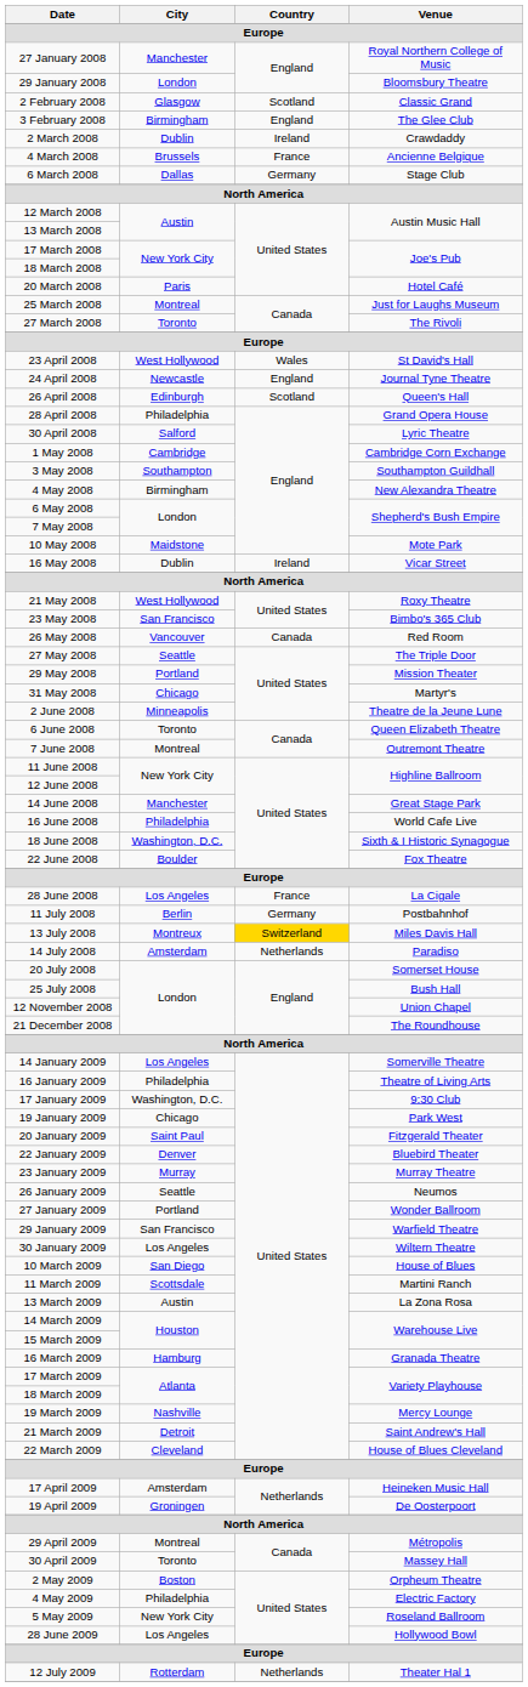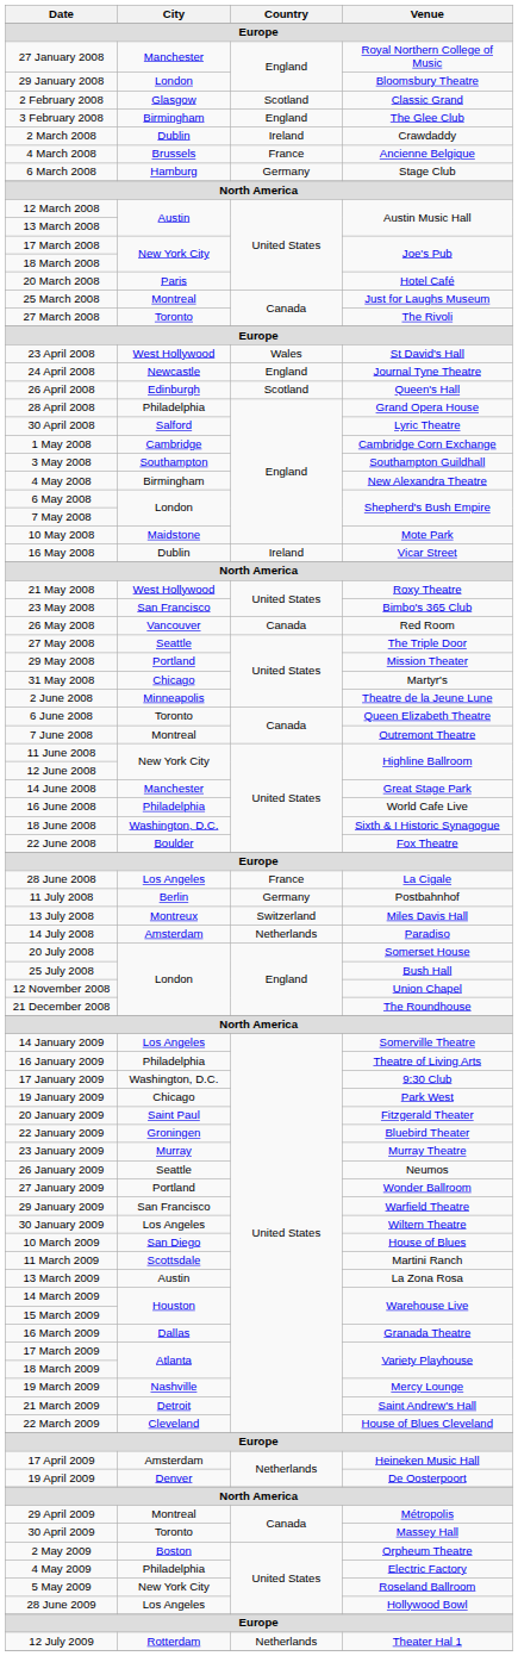 <table class="wikitable" style="text-align:center">
 <tr>
 <th style="width:150px;">Date</th>
 <th style="width:150px;">City</th>
 <th style="width:150px;">Country</th>
 <th style="width:230px;">Venue</th>
 </tr>
 <tr>
 </tr>
 <tr style="background:#ddd;">
 <td colspan=5 style="text-align:center;"><strong>Europe</strong></td>
 </tr>
 <tr>
 <td>27 January 2008</td>
 <td><a href='#'>Manchester</a></td>
 <td rowspan=2>England</td>
 <td><a href='#'>Royal Northern College of Music</a></td>
 </tr>
 <tr>
 <td>29 January 2008</td>
 <td><a href='#'>London</a></td>
 <td><a href='#'>Bloomsbury Theatre</a></td>
 </tr>
 <tr>
 <td>2 February 2008</td>
 <td><a href='#'>Glasgow</a></td>
 <td>Scotland</td>
 <td><a href='#'>Classic Grand</a></td>
 </tr>
 <tr>
 <td>3 February 2008</td>
 <td><a href='#'>Birmingham</a></td>
 <td>England</td>
 <td><a href='#'>The Glee Club</a></td>
 </tr>
 <tr>
 <td>2 March 2008</td>
 <td><a href='#'>Dublin</a></td>
 <td>Ireland</td>
 <td>Crawdaddy</td>
 </tr>
 <tr>
 <td>4 March 2008</td>
 <td><a href='#'>Brussels</a></td>
 <td>France</td>
 <td><a href='#'>Ancienne Belgique</a></td>
 </tr>
 <tr>
 <td>6 March 2008</td>
-<td><a href='#'>Dallas</a></td>
+<td><a href='#'>Hamburg</a></td>
 <td>Germany</td>
 <td>Stage Club</td>
 </tr>
 <tr>
 </tr>
 <tr style="background:#ddd;">
 <td colspan=5 style="text-align:center;"><strong>North America</strong></td>
 </tr>
 <tr>
 <td>12 March 2008</td>
 <td rowspan=2><a href='#'>Austin</a></td>
 <td rowspan=5>United States</td>
 <td rowspan=2>Austin Music Hall</td>
 </tr>
 <tr>
 <td>13 March 2008</td>
 </tr>
 <tr>
 <td>17 March 2008</td>
 <td rowspan=2><a href='#'>New York City</a></td>
 <td rowspan=2><a href='#'>Joe's Pub</a></td>
 </tr>
 <tr>
 <td>18 March 2008</td>
 </tr>
 <tr>
 <td>20 March 2008</td>
 <td><a href='#'>Paris</a></td>
 <td><a href='#'>Hotel Café</a></td>
 </tr>
 <tr>
 <td>25 March 2008</td>
 <td><a href='#'>Montreal</a></td>
 <td rowspan=2>Canada</td>
 <td><a href='#'>Just for Laughs Museum</a></td>
 </tr>
 <tr>
 <td>27 March 2008</td>
 <td><a href='#'>Toronto</a></td>
 <td><a href='#'>The Rivoli</a></td>
 </tr>
 <tr>
 </tr>
 <tr style="background:#ddd;">
 <td colspan=5 style="text-align:center;"><strong>Europe</strong></td>
 </tr>
 <tr>
 <td>23 April 2008</td>
 <td><a href='#'>West Hollywood</a></td>
 <td>Wales</td>
 <td><a href='#'>St David's Hall</a></td>
 </tr>
 <tr>
 <td>24 April 2008</td>
 <td><a href='#'>Newcastle</a></td>
 <td>England</td>
 <td><a href='#'>Journal Tyne Theatre</a></td>
 </tr>
 <tr>
 <td>26 April 2008</td>
 <td><a href='#'>Edinburgh</a></td>
 <td>Scotland</td>
 <td><a href='#'>Queen's Hall</a></td>
 </tr>
 <tr>
 <td>28 April 2008</td>
 <td>Philadelphia</td>
 <td rowspan=8>England</td>
 <td><a href='#'>Grand Opera House</a></td>
 </tr>
 <tr>
 <td>30 April 2008</td>
 <td><a href='#'>Salford</a></td>
 <td><a href='#'>Lyric Theatre</a></td>
 </tr>
 <tr>
 <td>1 May 2008</td>
 <td><a href='#'>Cambridge</a></td>
 <td><a href='#'>Cambridge Corn Exchange</a></td>
 </tr>
 <tr>
 <td>3 May 2008</td>
 <td><a href='#'>Southampton</a></td>
 <td><a href='#'>Southampton Guildhall</a></td>
 </tr>
 <tr>
 <td>4 May 2008</td>
 <td>Birmingham</td>
 <td><a href='#'>New Alexandra Theatre</a></td>
 </tr>
 <tr>
 <td>6 May 2008</td>
 <td rowspan=2>London</td>
 <td rowspan=2><a href='#'>Shepherd's Bush Empire</a></td>
 </tr>
 <tr>
 <td>7 May 2008</td>
 </tr>
 <tr>
 <td>10 May 2008</td>
 <td><a href='#'>Maidstone</a></td>
 <td><a href='#'>Mote Park</a></td>
 </tr>
 <tr>
 <td>16 May 2008</td>
 <td>Dublin</td>
 <td>Ireland</td>
 <td><a href='#'>Vicar Street</a></td>
 </tr>
 <tr>
 </tr>
 <tr style="background:#ddd;">
 <td colspan=5 style="text-align:center;"><strong>North America</strong></td>
 </tr>
 <tr>
 <td>21 May 2008</td>
 <td><a href='#'>West Hollywood</a></td>
 <td rowspan=2>United States</td>
 <td><a href='#'>Roxy Theatre</a></td>
 </tr>
 <tr>
 <td>23 May 2008</td>
 <td><a href='#'>San Francisco</a></td>
 <td><a href='#'>Bimbo's 365 Club</a></td>
 </tr>
 <tr>
 <td>26 May 2008</td>
 <td><a href='#'>Vancouver</a></td>
 <td>Canada</td>
 <td>Red Room</td>
 </tr>
 <tr>
 <td>27 May 2008</td>
 <td><a href='#'>Seattle</a></td>
 <td rowspan=4>United States</td>
 <td><a href='#'>The Triple Door</a></td>
 </tr>
 <tr>
 <td>29 May 2008</td>
 <td><a href='#'>Portland</a></td>
 <td><a href='#'>Mission Theater</a></td>
 </tr>
 <tr>
 <td>31 May 2008</td>
 <td><a href='#'>Chicago</a></td>
 <td>Martyr's</td>
 </tr>
 <tr>
 <td>2 June 2008</td>
 <td><a href='#'>Minneapolis</a></td>
 <td><a href='#'>Theatre de la Jeune Lune</a></td>
 </tr>
 <tr>
 <td>6 June 2008</td>
 <td>Toronto</td>
 <td rowspan=2>Canada</td>
 <td><a href='#'>Queen Elizabeth Theatre</a></td>
 </tr>
 <tr>
 <td>7 June 2008</td>
 <td>Montreal</td>
 <td><a href='#'>Outremont Theatre</a></td>
 </tr>
 <tr>
 <td>11 June 2008</td>
 <td rowspan=2>New York City</td>
 <td rowspan=6>United States</td>
 <td rowspan=2><a href='#'>Highline Ballroom</a></td>
 </tr>
 <tr>
 <td>12 June 2008</td>
 </tr>
 <tr>
 <td>14 June 2008</td>
 <td><a href='#'>Manchester</a></td>
 <td><a href='#'>Great Stage Park</a></td>
 </tr>
 <tr>
 <td>16 June 2008</td>
 <td><a href='#'>Philadelphia</a></td>
 <td>World Cafe Live</td>
 </tr>
 <tr>
 <td>18 June 2008</td>
 <td><a href='#'>Washington, D.C.</a></td>
 <td><a href='#'>Sixth & I Historic Synagogue</a></td>
 </tr>
 <tr>
 <td>22 June 2008</td>
 <td><a href='#'>Boulder</a></td>
 <td><a href='#'>Fox Theatre</a></td>
 </tr>
 <tr>
 </tr>
 <tr style="background:#ddd;">
 <td colspan=5 style="text-align:center;"><strong>Europe</strong></td>
 </tr>
 <tr>
 <td>28 June 2008</td>
 <td><a href='#'>Los Angeles</a></td>
 <td>France</td>
 <td><a href='#'>La Cigale</a></td>
 </tr>
 <tr>
 <td>11 July 2008</td>
 <td><a href='#'>Berlin</a></td>
 <td>Germany</td>
 <td>Postbahnhof</td>
 </tr>
 <tr>
 <td>13 July 2008</td>
 <td><a href='#'>Montreux</a></td>
-<td style="background: gold;">Switzerland</td>
+<td>Switzerland</td>
 <td><a href='#'>Miles Davis Hall</a></td>
 </tr>
 <tr>
 <td>14 July 2008</td>
 <td><a href='#'>Amsterdam</a></td>
 <td>Netherlands</td>
 <td><a href='#'>Paradiso</a></td>
 </tr>
 <tr>
 <td>20 July 2008</td>
 <td rowspan=4>London</td>
 <td rowspan=4>England</td>
 <td><a href='#'>Somerset House</a></td>
 </tr>
 <tr>
 <td>25 July 2008</td>
 <td><a href='#'>Bush Hall</a></td>
 </tr>
 <tr>
 <td>12 November 2008</td>
 <td><a href='#'>Union Chapel</a></td>
 </tr>
 <tr>
 <td>21 December 2008</td>
 <td><a href='#'>The Roundhouse</a></td>
 </tr>
 <tr>
 </tr>
 <tr style="background:#ddd;">
 <td colspan=5 style="text-align:center;"><strong>North America</strong></td>
 </tr>
 <tr>
 <td>14 January 2009</td>
 <td><a href='#'>Los Angeles</a></td>
 <td rowspan=22>United States</td>
 <td><a href='#'>Somerville Theatre</a></td>
 </tr>
 <tr>
 <td>16 January 2009</td>
 <td>Philadelphia</td>
 <td><a href='#'>Theatre of Living Arts</a></td>
 </tr>
 <tr>
 <td>17 January 2009</td>
 <td>Washington, D.C.</td>
 <td><a href='#'>9:30 Club</a></td>
 </tr>
 <tr>
 <td>19 January 2009</td>
 <td>Chicago</td>
 <td><a href='#'>Park West</a></td>
 </tr>
 <tr>
 <td>20 January 2009</td>
 <td><a href='#'>Saint Paul</a></td>
 <td><a href='#'>Fitzgerald Theater</a></td>
 </tr>
 <tr>
 <td>22 January 2009</td>
-<td><a href='#'>Denver</a></td>
+<td><a href='#'>Groningen</a></td>
 <td><a href='#'>Bluebird Theater</a></td>
 </tr>
 <tr>
 <td>23 January 2009</td>
 <td><a href='#'>Murray</a></td>
 <td><a href='#'>Murray Theatre</a></td>
 </tr>
 <tr>
 <td>26 January 2009</td>
 <td>Seattle</td>
 <td>Neumos</td>
 </tr>
 <tr>
 <td>27 January 2009</td>
 <td>Portland</td>
 <td><a href='#'>Wonder Ballroom</a></td>
 </tr>
 <tr>
 <td>29 January 2009</td>
 <td>San Francisco</td>
 <td><a href='#'>Warfield Theatre</a></td>
 </tr>
 <tr>
 <td>30 January 2009</td>
 <td>Los Angeles</td>
 <td><a href='#'>Wiltern Theatre</a></td>
 </tr>
 <tr>
 <td>10 March 2009</td>
 <td><a href='#'>San Diego</a></td>
 <td><a href='#'>House of Blues</a></td>
 </tr>
 <tr>
 <td>11 March 2009</td>
 <td><a href='#'>Scottsdale</a></td>
 <td>Martini Ranch</td>
 </tr>
 <tr>
 <td>13 March 2009</td>
 <td>Austin</td>
 <td>La Zona Rosa</td>
 </tr>
 <tr>
 <td>14 March 2009</td>
 <td rowspan="2"><a href='#'>Houston</a></td>
 <td rowspan="2"><a href='#'>Warehouse Live</a></td>
 </tr>
 <tr>
 <td>15 March 2009</td>
 </tr>
 <tr>
 <td>16 March 2009</td>
-<td><a href='#'>Hamburg</a></td>
+<td><a href='#'>Dallas</a></td>
 <td><a href='#'>Granada Theatre</a></td>
 </tr>
 <tr>
 <td>17 March 2009</td>
 <td rowspan="2"><a href='#'>Atlanta</a></td>
 <td rowspan="2"><a href='#'>Variety Playhouse</a></td>
 </tr>
 <tr>
 <td>18 March 2009</td>
 </tr>
 <tr>
 <td>19 March 2009</td>
 <td><a href='#'>Nashville</a></td>
 <td><a href='#'>Mercy Lounge</a></td>
 </tr>
 <tr>
 <td>21 March 2009</td>
 <td><a href='#'>Detroit</a></td>
 <td><a href='#'>Saint Andrew's Hall</a></td>
 </tr>
 <tr>
 <td>22 March 2009</td>
 <td><a href='#'>Cleveland</a></td>
 <td><a href='#'>House of Blues Cleveland</a></td>
 </tr>
 <tr>
 </tr>
 <tr style="background:#ddd;">
 <td colspan=5 style="text-align:center;"><strong>Europe</strong></td>
 </tr>
 <tr>
 <td>17 April 2009</td>
 <td>Amsterdam</td>
 <td rowspan=2>Netherlands</td>
 <td><a href='#'>Heineken Music Hall</a></td>
 </tr>
 <tr>
 <td>19 April 2009</td>
-<td><a href='#'>Groningen</a></td>
+<td><a href='#'>Denver</a></td>
 <td><a href='#'>De Oosterpoort</a></td>
 </tr>
 <tr>
 </tr>
 <tr style="background:#ddd;">
 <td colspan=5 style="text-align:center;"><strong>North America</strong></td>
 </tr>
 <tr>
 <td>29 April 2009</td>
 <td>Montreal</td>
 <td rowspan=2>Canada</td>
 <td><a href='#'>Métropolis</a></td>
 </tr>
 <tr>
 <td>30 April 2009</td>
 <td>Toronto</td>
 <td><a href='#'>Massey Hall</a></td>
 </tr>
 <tr>
 <td>2 May 2009</td>
 <td><a href='#'>Boston</a></td>
 <td rowspan=4>United States</td>
 <td><a href='#'>Orpheum Theatre</a></td>
 </tr>
 <tr>
 <td>4 May 2009</td>
 <td>Philadelphia</td>
 <td><a href='#'>Electric Factory</a></td>
 </tr>
 <tr>
 <td>5 May 2009</td>
 <td>New York City</td>
 <td><a href='#'>Roseland Ballroom</a></td>
 </tr>
 <tr>
 <td>28 June 2009</td>
 <td>Los Angeles</td>
 <td><a href='#'>Hollywood Bowl</a></td>
 </tr>
 <tr>
 </tr>
 <tr style="background:#ddd;">
 <td colspan=5 style="text-align:center;"><strong>Europe</strong></td>
 </tr>
 <tr>
 <td>12 July 2009</td>
 <td><a href='#'>Rotterdam</a></td>
 <td>Netherlands</td>
 <td><a href='#'>Theater Hal 1</a></td>
 </tr>
 <tr>
 </tr>
 </table>
